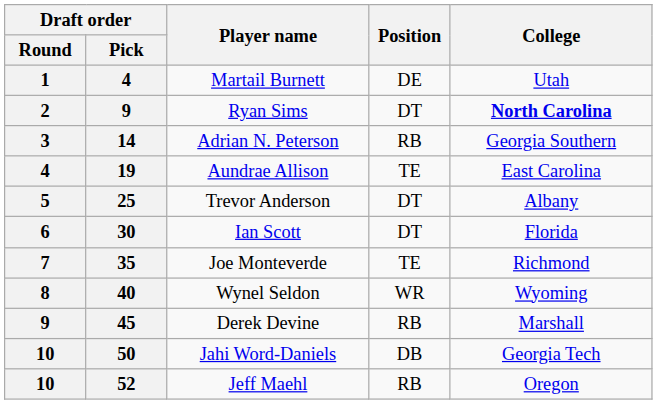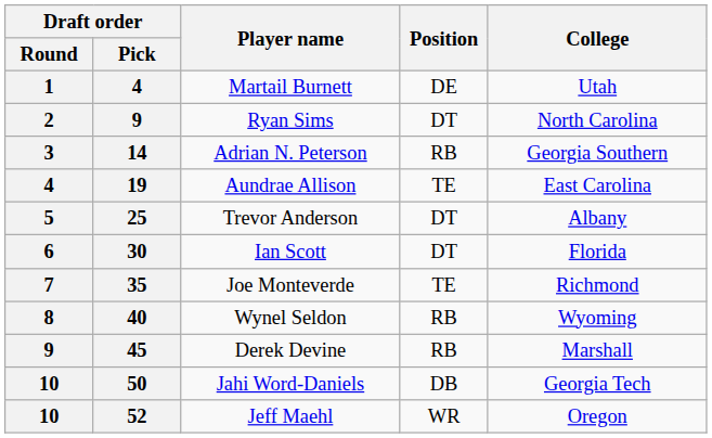 <table class="wikitable" style="font-size:95%; text-align:center">
 <tr>
 <th width="120" colspan="2">Draft order</th>
 <th width="160" rowspan="2">Player name</th>
 <th width="60" rowspan="2">Position</th>
 <th width="160" rowspan="2">College</th>
 </tr>
 <tr>
 <th width="60">Round</th>
 <th width="60">Pick</th>
 </tr>
 <tr>
 <th>1</th>
 <th>4</th>
 <td><a href='#'>Martail Burnett</a></td>
 <td>DE</td>
 <td><a href='#'>Utah</a></td>
 </tr>
 <tr>
 <th>2</th>
 <th>9</th>
 <td><a href='#'>Ryan Sims</a></td>
 <td>DT</td>
-<td><strong><a href='#'>North Carolina</a></strong></td>
+<td><a href='#'>North Carolina</a></td>
 </tr>
 <tr>
 <th>3</th>
 <th>14</th>
 <td><a href='#'>Adrian N. Peterson</a></td>
 <td>RB</td>
 <td><a href='#'>Georgia Southern</a></td>
 </tr>
 <tr>
 <th>4</th>
 <th>19</th>
 <td><a href='#'>Aundrae Allison</a></td>
 <td>TE</td>
 <td><a href='#'>East Carolina</a></td>
 </tr>
 <tr>
 <th>5</th>
 <th>25</th>
 <td>Trevor Anderson</td>
 <td>DT</td>
 <td><a href='#'>Albany</a></td>
 </tr>
 <tr>
 <th>6</th>
 <th>30</th>
 <td><a href='#'>Ian Scott</a></td>
 <td>DT</td>
 <td><a href='#'>Florida</a></td>
 </tr>
 <tr>
 <th>7</th>
 <th>35</th>
 <td>Joe Monteverde</td>
 <td>TE</td>
 <td><a href='#'>Richmond</a></td>
 </tr>
 <tr>
 <th>8</th>
 <th>40</th>
 <td>Wynel Seldon</td>
-<td>WR</td>
+<td>RB</td>
 <td><a href='#'>Wyoming</a></td>
 </tr>
 <tr>
 <th>9</th>
 <th>45</th>
 <td>Derek Devine</td>
 <td>RB</td>
 <td><a href='#'>Marshall</a></td>
 </tr>
 <tr>
 <th>10</th>
 <th>50</th>
 <td><a href='#'>Jahi Word-Daniels</a></td>
 <td>DB</td>
 <td><a href='#'>Georgia Tech</a></td>
 </tr>
 <tr>
 <th>10</th>
 <th>52</th>
 <td><a href='#'>Jeff Maehl</a></td>
-<td>RB</td>
+<td>WR</td>
 <td><a href='#'>Oregon</a></td>
 </tr>
 </table>
